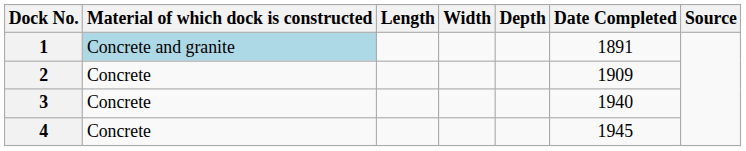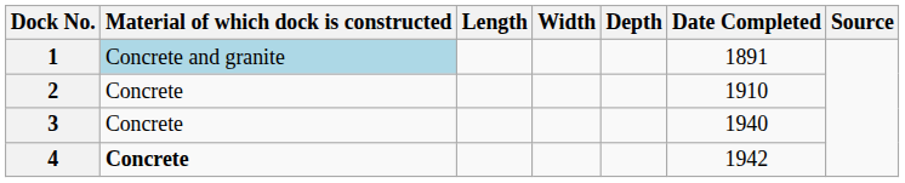 <table class="wikitable">
 <tr>
 <th style="text-align: center;">Dock No.</th>
 <th>Material of which dock is constructed</th>
 <th>Length</th>
 <th>Width</th>
 <th>Depth</th>
 <th>Date Completed</th>
 <th>Source</th>
 </tr>
 <tr>
 <th style="text-align: center;">1</th>
 <td style="background: lightblue;">Concrete and granite</td>
 <td></td>
 <td></td>
 <td></td>
 <td style="text-align: center;">1891</td>
 <td rowspan=4></td>
 </tr>
 <tr>
 <th style="text-align: center;">2</th>
 <td>Concrete</td>
 <td></td>
 <td></td>
 <td></td>
-<td style="text-align: center;">1909</td>
+<td style="text-align: center;">1910</td>
 </tr>
 <tr>
 <th style="text-align: center;">3</th>
 <td>Concrete</td>
 <td></td>
 <td></td>
 <td></td>
 <td style="text-align: center;">1940</td>
 </tr>
 <tr>
 <th style="text-align: center;">4</th>
-<td>Concrete</td>
+<td><strong>Concrete</strong></td>
 <td></td>
 <td></td>
 <td></td>
-<td style="text-align: center;">1945</td>
+<td style="text-align: center;">1942</td>
 </tr>
 </table>
